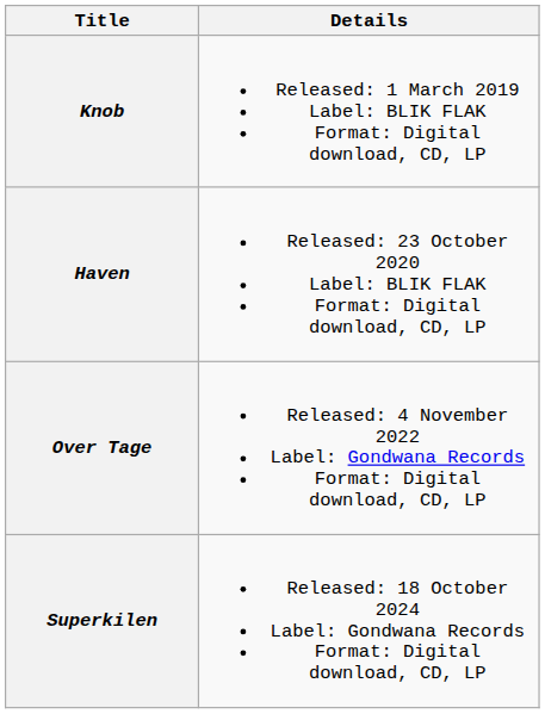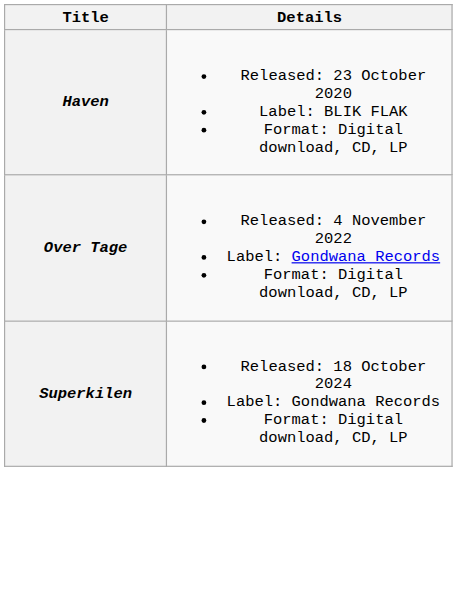 <table class="wikitable plainrowheaders" style="text-align:center;">
 <tr>
 <th scope="col" style="width:10em;">Title</th>
 <th scope="col" style="width:18em;">Details</th>
-</tr>
-<tr>
-<th scope="row"><em>Knob</em></th>
-<td><br><ul><li>Released: 1 March 2019</li><li>Label: BLIK FLAK</li><li>Format: Digital download, CD, LP</li></ul></td>
 </tr>
 <tr>
 <th scope="row"><em>Haven</em></th>
 <td><br><ul><li>Released: 23 October 2020</li><li>Label: BLIK FLAK</li><li>Format: Digital download, CD, LP</li></ul></td>
 </tr>
 <tr>
 <th scope="row"><em>Over Tage</em></th>
 <td><br><ul><li>Released: 4 November 2022</li><li>Label: <a href='#'>Gondwana Records</a></li><li>Format: Digital download, CD, LP</li></ul></td>
 </tr>
 <tr>
 <th scope="row"><em>Superkilen</em></th>
 <td><br><ul><li>Released: 18 October 2024</li><li>Label: Gondwana Records</li><li>Format: Digital download, CD, LP</li></ul></td>
 </tr>
 </table>
